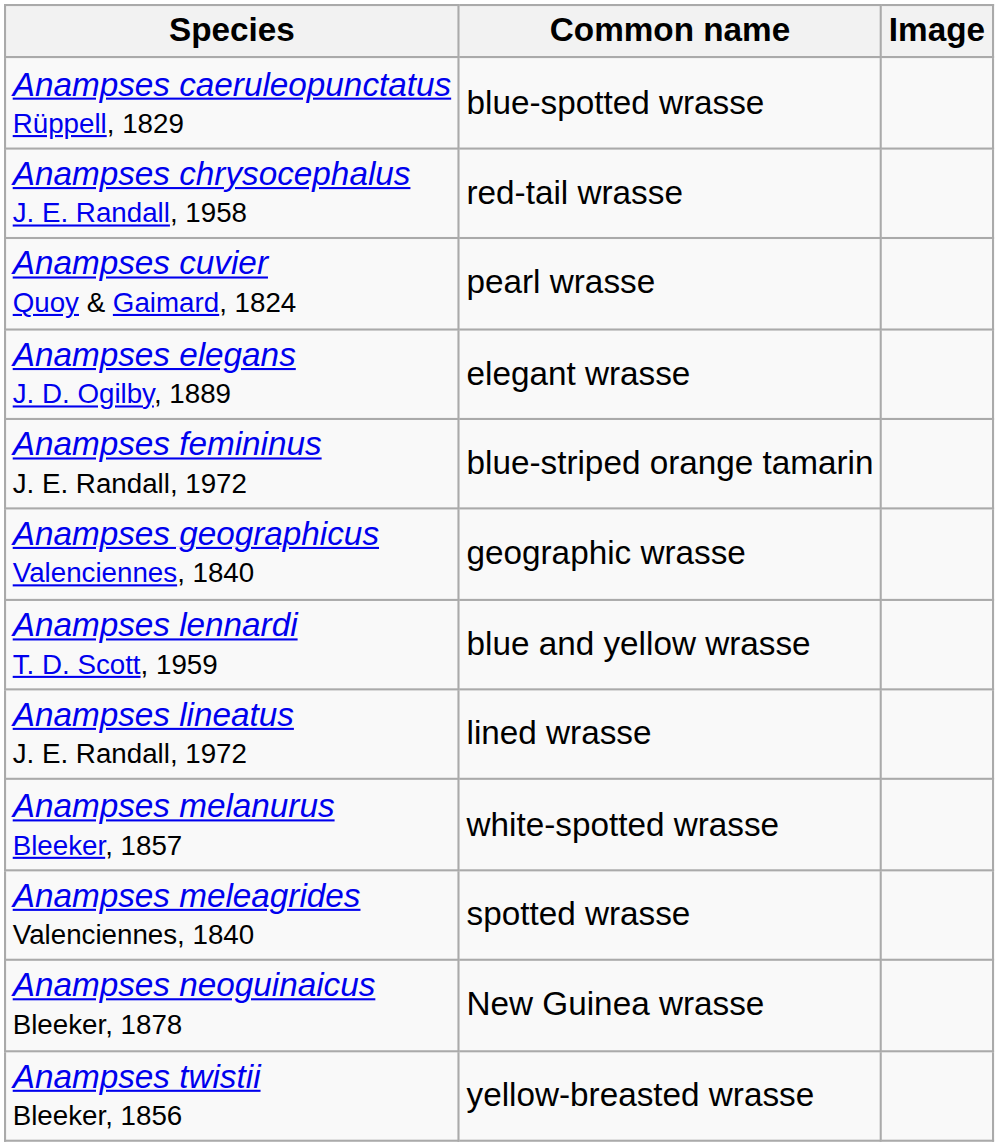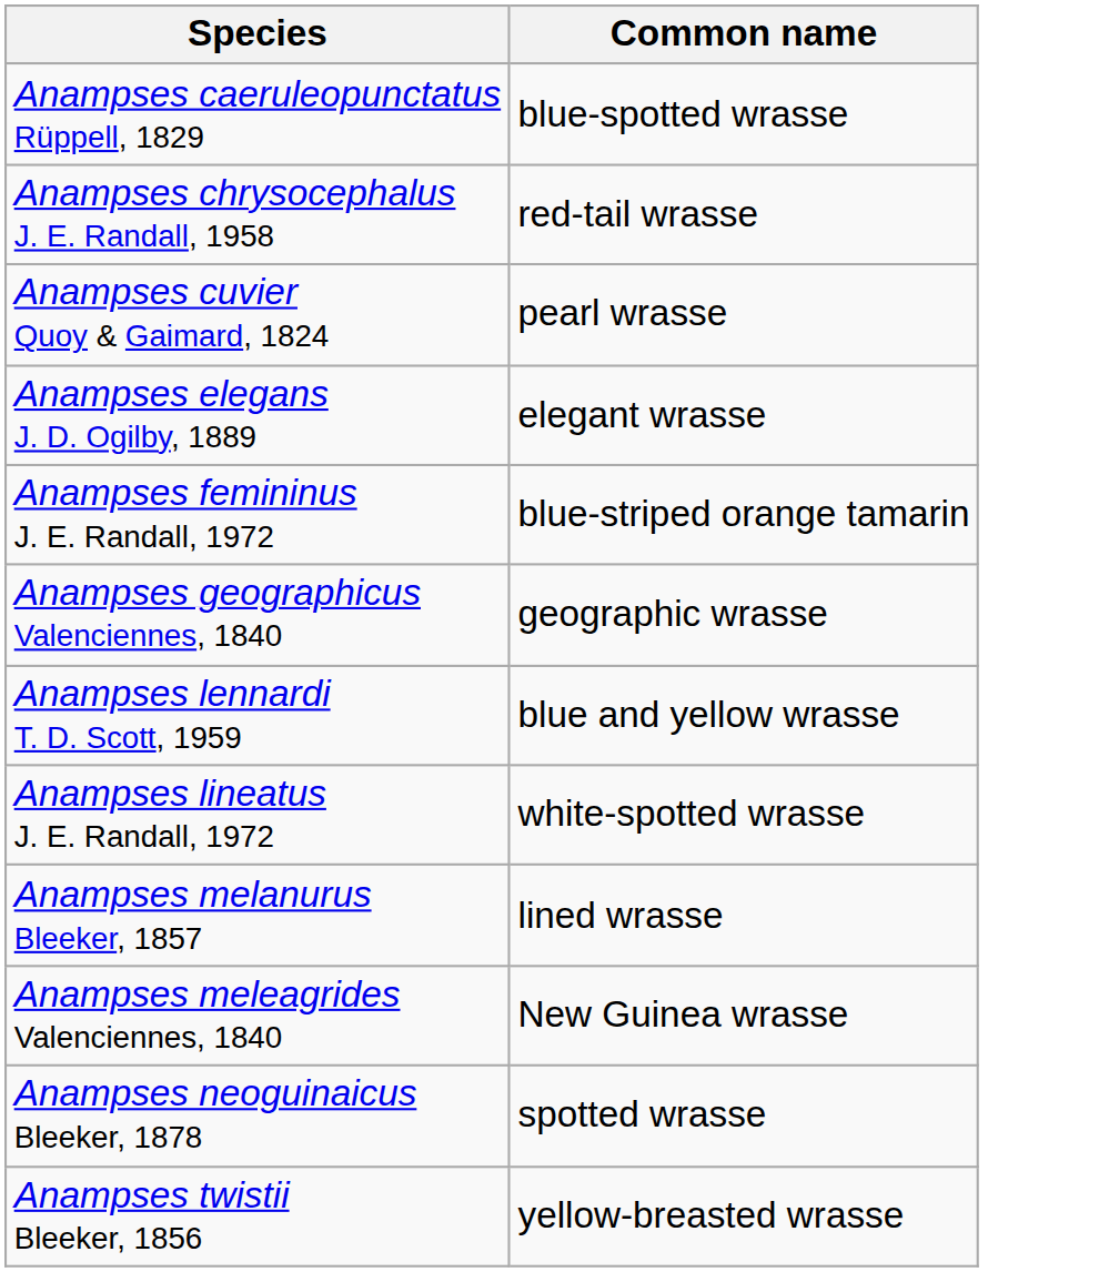 <table class="wikitable">
 <tr>
 <th>Species</th>
 <th>Common name</th>
-<th>Image</th>
 </tr>
 <tr>
 <td><em><a href='#'>Anampses caeruleopunctatus</a></em><br><small><a href='#'>Rüppell</a>, 1829</small></td>
 <td>blue-spotted wrasse</td>
-<td></td>
 </tr>
 <tr>
 <td><em><a href='#'>Anampses chrysocephalus</a></em><br><small><a href='#'>J. E. Randall</a>, 1958</small></td>
 <td>red-tail wrasse</td>
-<td></td>
 </tr>
 <tr>
 <td><em><a href='#'>Anampses cuvier</a></em><br><small><a href='#'>Quoy</a> & <a href='#'>Gaimard</a>, 1824</small></td>
 <td>pearl wrasse</td>
-<td></td>
 </tr>
 <tr>
 <td><em><a href='#'>Anampses elegans</a></em><br><small><a href='#'>J. D. Ogilby</a>, 1889</small></td>
 <td>elegant wrasse</td>
-<td></td>
 </tr>
 <tr>
 <td><em><a href='#'>Anampses femininus</a></em><br><small>J. E. Randall, 1972</small></td>
 <td>blue-striped orange tamarin</td>
-<td></td>
 </tr>
 <tr>
 <td><em><a href='#'>Anampses geographicus</a></em><br><small><a href='#'>Valenciennes</a>, 1840</small></td>
 <td>geographic wrasse</td>
-<td></td>
 </tr>
 <tr>
 <td><em><a href='#'>Anampses lennardi</a></em><br><small><a href='#'>T. D. Scott</a>, 1959</small></td>
 <td>blue and yellow wrasse</td>
-<td></td>
 </tr>
 <tr>
 <td><em><a href='#'>Anampses lineatus</a></em><br><small>J. E. Randall, 1972</small></td>
-<td>lined wrasse</td>
-<td></td>
+<td>white-spotted wrasse</td>
 </tr>
 <tr>
 <td><em><a href='#'>Anampses melanurus</a></em><br><small><a href='#'>Bleeker</a>, 1857</small></td>
-<td>white-spotted wrasse</td>
-<td></td>
+<td>lined wrasse</td>
 </tr>
 <tr>
 <td><em><a href='#'>Anampses meleagrides</a></em><br><small>Valenciennes, 1840</small></td>
-<td>spotted wrasse</td>
-<td></td>
+<td>New Guinea wrasse</td>
 </tr>
 <tr>
 <td><em><a href='#'>Anampses neoguinaicus</a></em><br><small>Bleeker, 1878</small></td>
-<td>New Guinea wrasse</td>
-<td></td>
+<td>spotted wrasse</td>
 </tr>
 <tr>
 <td><em><a href='#'>Anampses twistii</a></em><br><small>Bleeker, 1856</small></td>
 <td>yellow-breasted wrasse</td>
-<td></td>
 </tr>
 </table>
